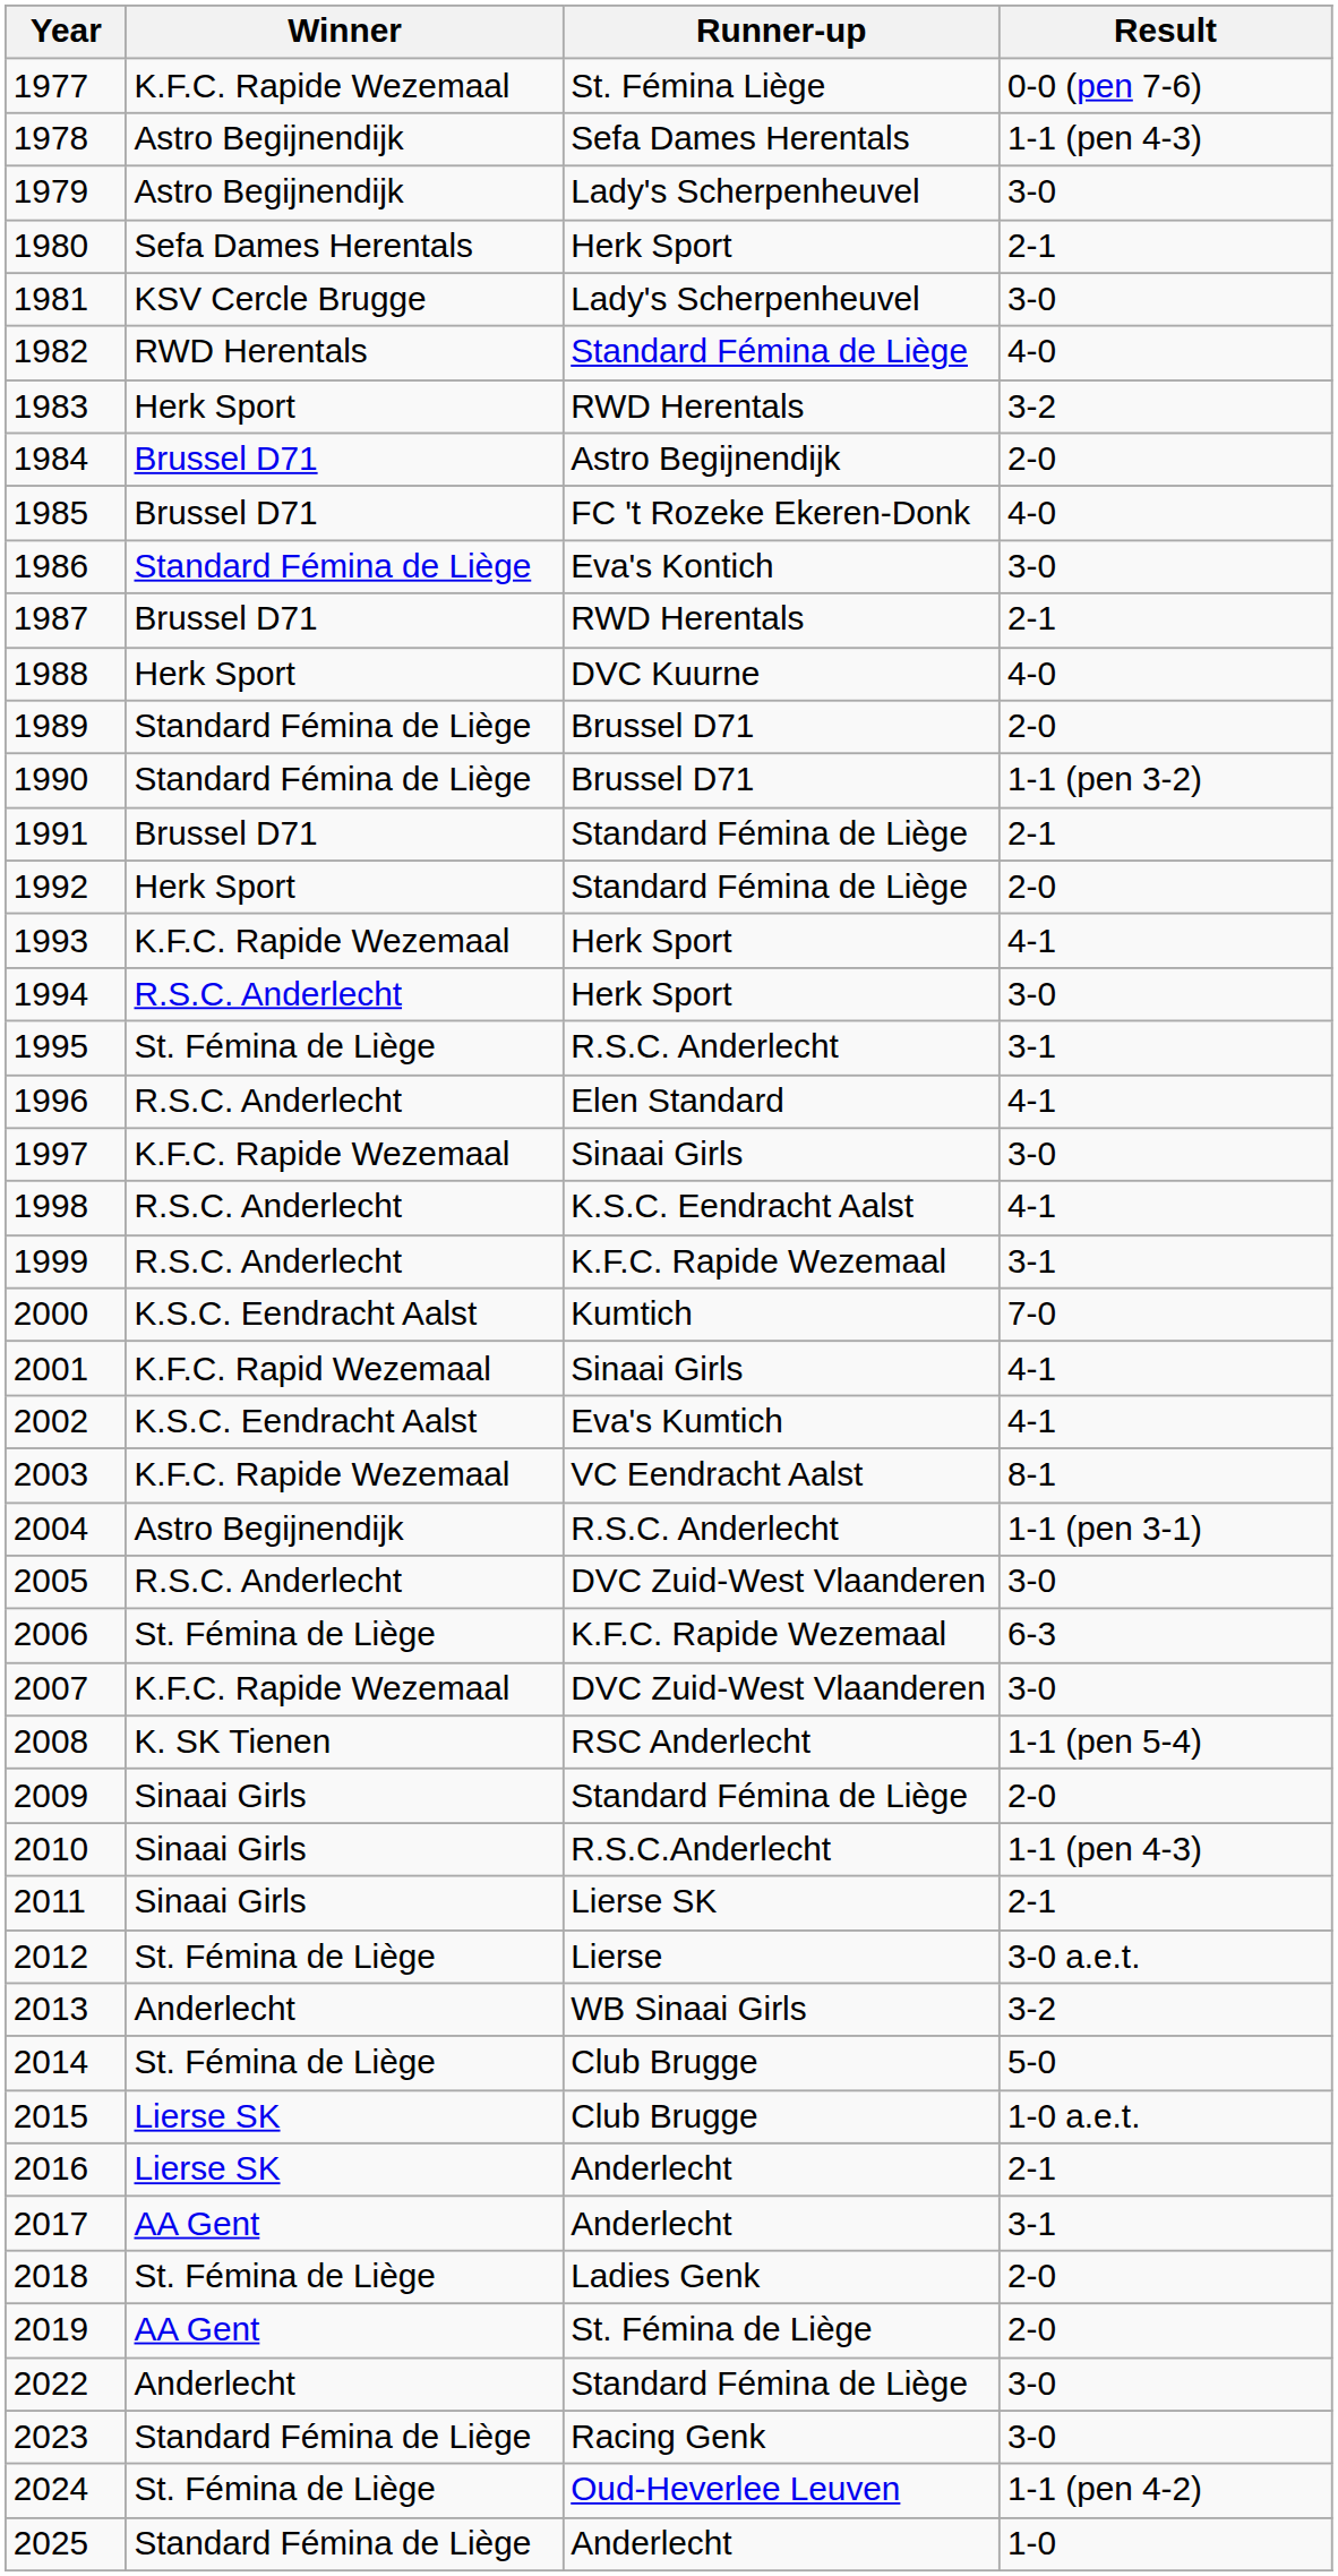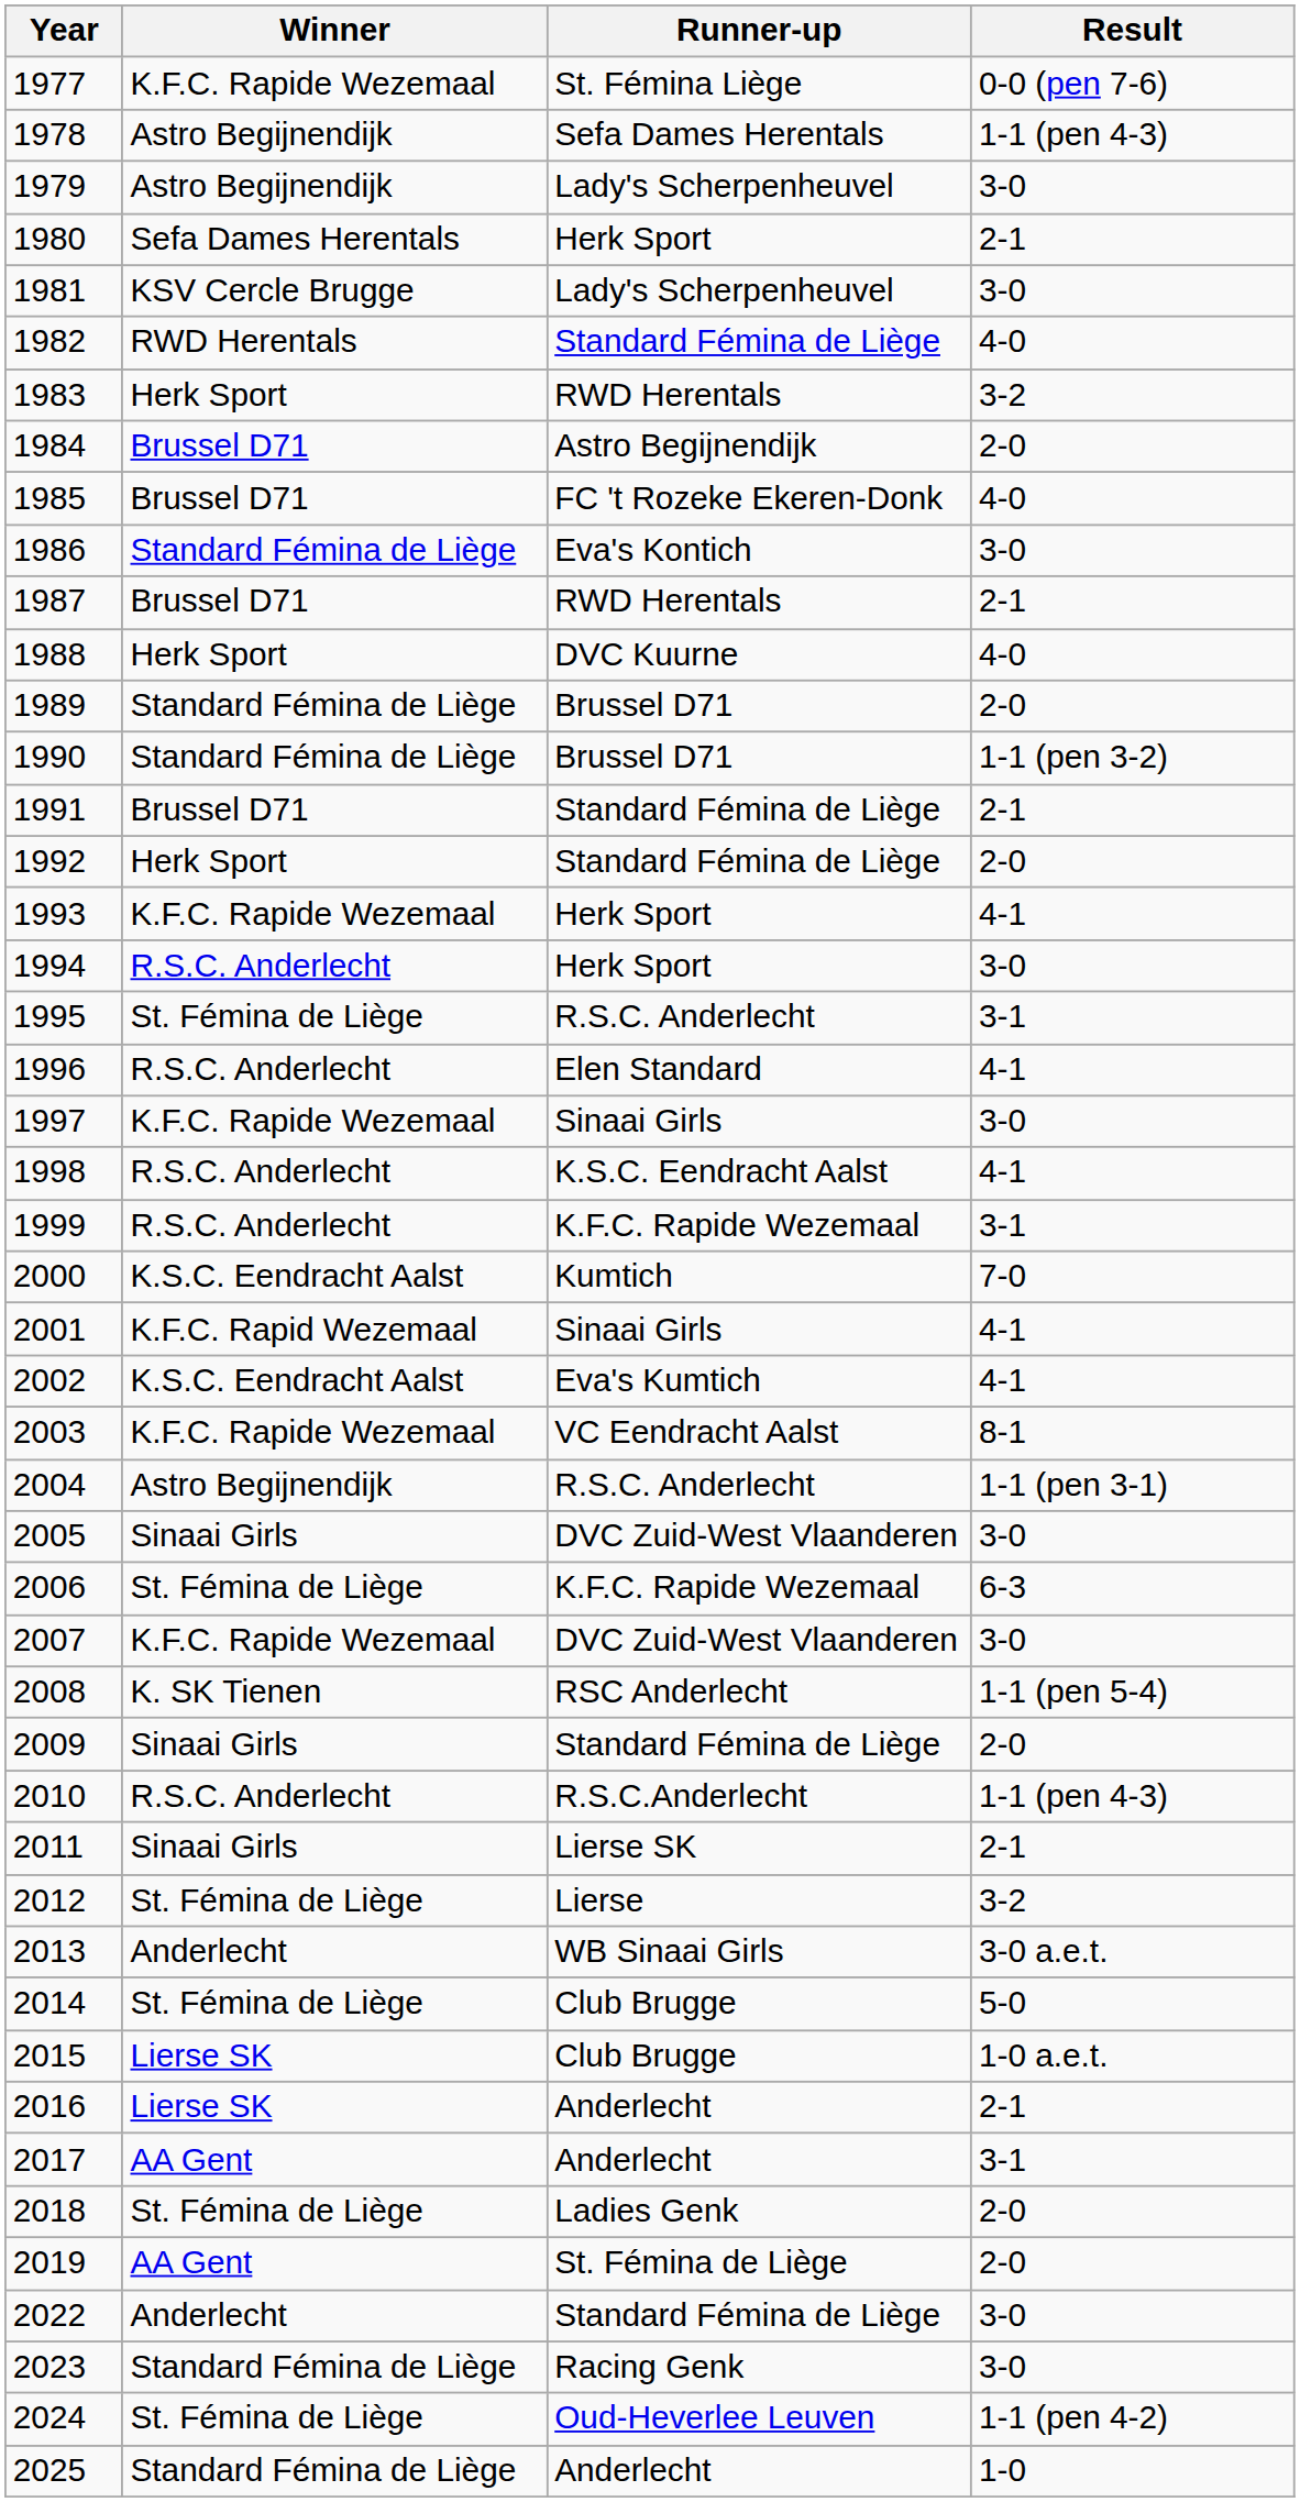 <table class="sortable wikitable">
 <tr>
 <th width=50>Year</th>
 <th width=200>Winner</th>
 <th width=200>Runner-up</th>
 <th width=150>Result</th>
 </tr>
 <tr>
 <td>1977</td>
 <td>K.F.C. Rapide Wezemaal</td>
 <td>St. Fémina Liège</td>
 <td>0-0 (<a href='#'>pen</a> 7-6)</td>
 </tr>
 <tr>
 <td>1978</td>
 <td>Astro Begijnendijk</td>
 <td>Sefa Dames Herentals</td>
 <td>1-1 (pen 4-3)</td>
 </tr>
 <tr>
 <td>1979</td>
 <td>Astro Begijnendijk</td>
 <td>Lady's Scherpenheuvel</td>
 <td>3-0</td>
 </tr>
 <tr>
 <td>1980</td>
 <td>Sefa Dames Herentals</td>
 <td>Herk Sport</td>
 <td>2-1</td>
 </tr>
 <tr>
 <td>1981</td>
 <td>KSV Cercle Brugge</td>
 <td>Lady's Scherpenheuvel</td>
 <td>3-0</td>
 </tr>
 <tr>
 <td>1982</td>
 <td>RWD Herentals</td>
 <td><a href='#'>Standard Fémina de Liège</a></td>
 <td>4-0</td>
 </tr>
 <tr>
 <td>1983</td>
 <td>Herk Sport</td>
 <td>RWD Herentals</td>
 <td>3-2</td>
 </tr>
 <tr>
 <td>1984</td>
 <td><a href='#'>Brussel D71</a></td>
 <td>Astro Begijnendijk</td>
 <td>2-0</td>
 </tr>
 <tr>
 <td>1985</td>
 <td>Brussel D71</td>
 <td>FC 't Rozeke Ekeren-Donk</td>
 <td>4-0</td>
 </tr>
 <tr>
 <td>1986</td>
 <td><a href='#'>Standard Fémina de Liège</a></td>
 <td>Eva's Kontich</td>
 <td>3-0</td>
 </tr>
 <tr>
 <td>1987</td>
 <td>Brussel D71</td>
 <td>RWD Herentals</td>
 <td>2-1</td>
 </tr>
 <tr>
 <td>1988</td>
 <td>Herk Sport</td>
 <td>DVC Kuurne</td>
 <td>4-0</td>
 </tr>
 <tr>
 <td>1989</td>
 <td>Standard Fémina de Liège</td>
 <td>Brussel D71</td>
 <td>2-0</td>
 </tr>
 <tr>
 <td>1990</td>
 <td>Standard Fémina de Liège</td>
 <td>Brussel D71</td>
 <td>1-1 (pen 3-2)</td>
 </tr>
 <tr>
 <td>1991</td>
 <td>Brussel D71</td>
 <td>Standard Fémina de Liège</td>
 <td>2-1</td>
 </tr>
 <tr>
 <td>1992</td>
 <td>Herk Sport</td>
 <td>Standard Fémina de Liège</td>
 <td>2-0</td>
 </tr>
 <tr>
 <td>1993</td>
 <td>K.F.C. Rapide Wezemaal</td>
 <td>Herk Sport</td>
 <td>4-1</td>
 </tr>
 <tr>
 <td>1994</td>
 <td><a href='#'>R.S.C. Anderlecht</a></td>
 <td>Herk Sport</td>
 <td>3-0</td>
 </tr>
 <tr>
 <td>1995</td>
 <td>St. Fémina de Liège</td>
 <td>R.S.C. Anderlecht</td>
 <td>3-1</td>
 </tr>
 <tr>
 <td>1996</td>
 <td>R.S.C. Anderlecht</td>
 <td>Elen Standard</td>
 <td>4-1</td>
 </tr>
 <tr>
 <td>1997</td>
 <td>K.F.C. Rapide Wezemaal</td>
 <td>Sinaai Girls</td>
 <td>3-0</td>
 </tr>
 <tr>
 <td>1998</td>
 <td>R.S.C. Anderlecht</td>
 <td>K.S.C. Eendracht Aalst</td>
 <td>4-1</td>
 </tr>
 <tr>
 <td>1999</td>
 <td>R.S.C. Anderlecht</td>
 <td>K.F.C. Rapide Wezemaal</td>
 <td>3-1</td>
 </tr>
 <tr>
 <td>2000</td>
 <td>K.S.C. Eendracht Aalst</td>
 <td>Kumtich</td>
 <td>7-0</td>
 </tr>
 <tr>
 <td>2001</td>
 <td>K.F.C. Rapid Wezemaal</td>
 <td>Sinaai Girls</td>
 <td>4-1</td>
 </tr>
 <tr>
 <td>2002</td>
 <td>K.S.C. Eendracht Aalst</td>
 <td>Eva's Kumtich</td>
 <td>4-1</td>
 </tr>
 <tr>
 <td>2003</td>
 <td>K.F.C. Rapide Wezemaal</td>
 <td>VC Eendracht Aalst</td>
 <td>8-1</td>
 </tr>
 <tr>
 <td>2004</td>
 <td>Astro Begijnendijk</td>
 <td>R.S.C. Anderlecht</td>
 <td>1-1 (pen 3-1)</td>
 </tr>
 <tr>
 <td>2005</td>
-<td>R.S.C. Anderlecht</td>
+<td>Sinaai Girls</td>
 <td>DVC Zuid-West Vlaanderen</td>
 <td>3-0</td>
 </tr>
 <tr>
 <td>2006</td>
 <td>St. Fémina de Liège</td>
 <td>K.F.C. Rapide Wezemaal</td>
 <td>6-3</td>
 </tr>
 <tr>
 <td>2007</td>
 <td>K.F.C. Rapide Wezemaal</td>
 <td>DVC Zuid-West Vlaanderen</td>
 <td>3-0</td>
 </tr>
 <tr>
 <td>2008</td>
 <td>K. SK Tienen</td>
 <td>RSC Anderlecht</td>
 <td>1-1 (pen 5-4)</td>
 </tr>
 <tr>
 <td>2009</td>
 <td>Sinaai Girls</td>
 <td>Standard Fémina de Liège</td>
 <td>2-0</td>
 </tr>
 <tr>
 <td>2010</td>
-<td>Sinaai Girls</td>
+<td>R.S.C. Anderlecht</td>
 <td>R.S.C.Anderlecht</td>
 <td>1-1 (pen 4-3)</td>
 </tr>
 <tr>
 <td>2011</td>
 <td>Sinaai Girls</td>
 <td>Lierse SK</td>
 <td>2-1</td>
 </tr>
 <tr>
 <td>2012</td>
 <td>St. Fémina de Liège</td>
 <td>Lierse</td>
-<td>3-0 a.e.t.</td>
+<td>3-2</td>
 </tr>
 <tr>
 <td>2013</td>
 <td>Anderlecht</td>
 <td>WB Sinaai Girls</td>
-<td>3-2</td>
+<td>3-0 a.e.t.</td>
 </tr>
 <tr>
 <td>2014</td>
 <td>St. Fémina de Liège</td>
 <td>Club Brugge</td>
 <td>5-0</td>
 </tr>
 <tr>
 <td>2015</td>
 <td><a href='#'>Lierse SK</a></td>
 <td>Club Brugge</td>
 <td>1-0 a.e.t.</td>
 </tr>
 <tr>
 <td>2016</td>
 <td><a href='#'>Lierse SK</a></td>
 <td>Anderlecht</td>
 <td>2-1</td>
 </tr>
 <tr>
 <td>2017</td>
 <td><a href='#'>AA Gent</a></td>
 <td>Anderlecht</td>
 <td>3-1</td>
 </tr>
 <tr>
 <td>2018</td>
 <td>St. Fémina de Liège</td>
 <td>Ladies Genk</td>
 <td>2-0</td>
 </tr>
 <tr>
 <td>2019</td>
 <td><a href='#'>AA Gent</a></td>
 <td>St. Fémina de Liège</td>
 <td>2-0</td>
 </tr>
 <tr>
 <td>2022</td>
 <td>Anderlecht</td>
 <td>Standard Fémina de Liège</td>
 <td>3-0</td>
 </tr>
 <tr>
 <td>2023</td>
 <td>Standard Fémina de Liège</td>
 <td>Racing Genk</td>
 <td>3-0</td>
 </tr>
 <tr>
 <td>2024</td>
 <td>St. Fémina de Liège</td>
 <td><a href='#'>Oud-Heverlee Leuven</a></td>
 <td>1-1 (pen 4-2)</td>
 </tr>
 <tr>
 <td>2025</td>
 <td>Standard Fémina de Liège</td>
 <td>Anderlecht</td>
 <td>1-0</td>
 </tr>
 <tr>
 </tr>
 </table>
